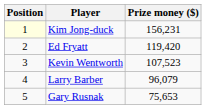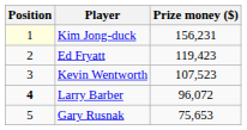 <table class="wikitable">
 <tr>
 <th>Position</th>
 <th>Player</th>
 <th>Prize money ($)</th>
 </tr>
 <tr>
 <td align=center style="background: lightyellow;">1</td>
 <td> <a href='#'>Kim Jong-duck</a></td>
 <td align=center>156,231</td>
 </tr>
 <tr>
 <td align=center>2</td>
 <td> <a href='#'>Ed Fryatt</a></td>
-<td align=center>119,420</td>
+<td align=center>119,423</td>
 </tr>
 <tr>
 <td align=center>3</td>
 <td> <a href='#'>Kevin Wentworth</a></td>
 <td align=center>107,523</td>
 </tr>
 <tr>
-<td align=center>4</td>
+<td align=center><strong>4</strong></td>
 <td> <a href='#'>Larry Barber</a></td>
-<td align=center>96,079</td>
+<td align=center>96,072</td>
 </tr>
 <tr>
 <td align=center>5</td>
 <td> <a href='#'>Gary Rusnak</a></td>
 <td align=center>75,653</td>
 </tr>
 </table>
